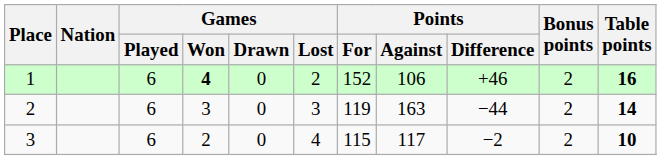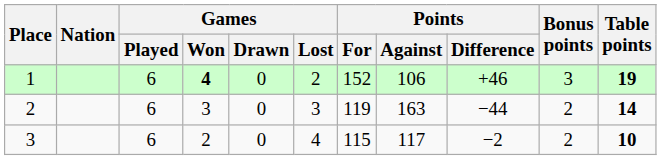 <table class="wikitable" style="text-align:center">
 <tr>
 <th rowspan="2">Place</th>
 <th rowspan="2">Nation</th>
 <th colspan="4">Games</th>
 <th colspan="3">Points</th>
 <th rowspan="2">Bonus<br>points</th>
 <th rowspan="2">Table<br>points</th>
 </tr>
 <tr>
 <th>Played</th>
 <th>Won</th>
 <th>Drawn</th>
 <th>Lost</th>
 <th>For</th>
 <th>Against</th>
 <th>Difference</th>
 </tr>
 <tr bgcolor=#ccffcc>
 <td>1</td>
 <td align=left></td>
 <td>6</td>
 <td><strong>4</strong></td>
 <td>0</td>
 <td>2</td>
 <td>152</td>
 <td>106</td>
 <td>+46</td>
-<td>2</td>
-<td><strong>16</strong></td>
+<td>3</td>
+<td><strong>19</strong></td>
 </tr>
 <tr>
 <td>2</td>
 <td align=left></td>
 <td>6</td>
 <td>3</td>
 <td>0</td>
 <td>3</td>
 <td>119</td>
 <td>163</td>
 <td>−44</td>
 <td>2</td>
 <td><strong>14</strong></td>
 </tr>
 <tr>
 <td>3</td>
 <td align=left></td>
 <td>6</td>
 <td>2</td>
 <td>0</td>
 <td>4</td>
 <td>115</td>
 <td>117</td>
 <td>−2</td>
 <td>2</td>
 <td><strong>10</strong></td>
 </tr>
 </table>
